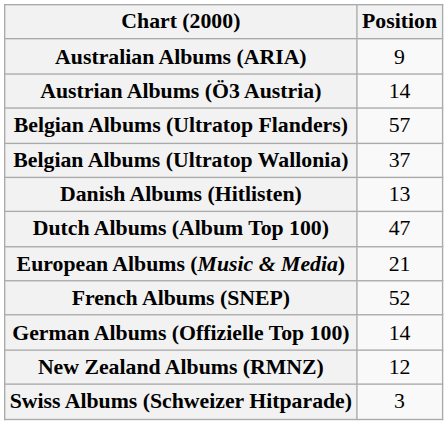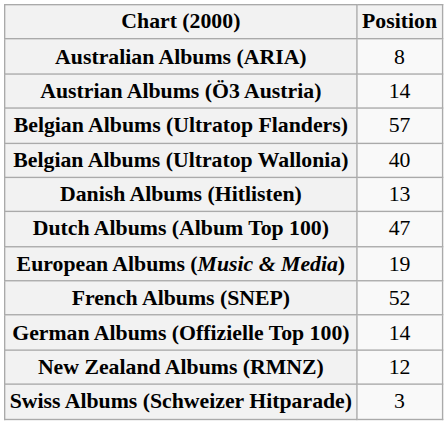 <table class="wikitable sortable plainrowheaders" style="text-align:center">
 <tr>
 <th scope="col">Chart (2000)</th>
 <th scope="col">Position</th>
 </tr>
 <tr>
 <th scope="row">Australian Albums (ARIA)</th>
-<td>9</td>
+<td>8</td>
 </tr>
 <tr>
 <th scope="row">Austrian Albums (Ö3 Austria)</th>
 <td>14</td>
 </tr>
 <tr>
 <th scope="row">Belgian Albums (Ultratop Flanders)</th>
 <td>57</td>
 </tr>
 <tr>
 <th scope="row">Belgian Albums (Ultratop Wallonia)</th>
-<td>37</td>
+<td>40</td>
 </tr>
 <tr>
 <th scope="row">Danish Albums (Hitlisten)</th>
 <td>13</td>
 </tr>
 <tr>
 <th scope="row">Dutch Albums (Album Top 100)</th>
 <td>47</td>
 </tr>
 <tr>
 <th scope="row">European Albums (<em>Music & Media</em>)</th>
-<td>21</td>
+<td>19</td>
 </tr>
 <tr>
 <th scope="row">French Albums (SNEP)</th>
 <td>52</td>
 </tr>
 <tr>
 <th scope="row">German Albums (Offizielle Top 100)</th>
 <td>14</td>
 </tr>
 <tr>
 <th scope="row">New Zealand Albums (RMNZ)</th>
 <td>12</td>
 </tr>
 <tr>
 <th scope="row">Swiss Albums (Schweizer Hitparade)</th>
 <td>3</td>
 </tr>
 </table>
